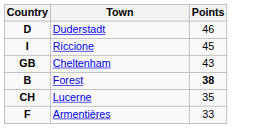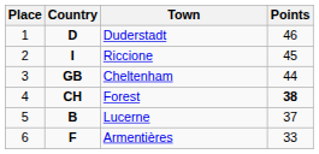 <table class="wikitable">
 <tr>
+<th width="25">Place</th>
 <th width="25">Country</th>
 <th width="200">Town</th>
 <th width="25">Points</th>
 </tr>
 <tr>
+<td align="center">1</td>
 <td align="center"><strong>D</strong></td>
 <td align="left"><a href='#'>Duderstadt</a></td>
 <td align="center">46</td>
 </tr>
 <tr>
+<td align="center">2</td>
 <td align="center"><strong>I</strong></td>
 <td align="left"><a href='#'>Riccione</a></td>
 <td align="center">45</td>
 </tr>
 <tr>
+<td align="center">3</td>
 <td align="center"><strong>GB</strong></td>
 <td align="left"><a href='#'>Cheltenham</a></td>
-<td align="center">43</td>
+<td align="center">44</td>
 </tr>
 <tr>
-<td align="center"><strong>B</strong></td>
+<td align="center">4</td>
+<td align="center"><strong>CH</strong></td>
 <td align="left"><a href='#'>Forest</a></td>
 <td align="center"><strong>38</strong></td>
 </tr>
 <tr>
-<td align="center"><strong>CH</strong></td>
+<td align="center">5</td>
+<td align="center"><strong>B</strong></td>
 <td align="left"><a href='#'>Lucerne</a></td>
-<td align="center">35</td>
+<td align="center">37</td>
 </tr>
 <tr>
+<td align="center">6</td>
 <td align="center"><strong>F</strong></td>
 <td align="left"><a href='#'>Armentières</a></td>
 <td align="center">33</td>
 </tr>
 </table>
